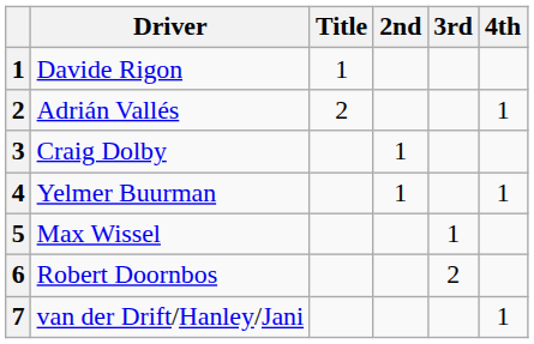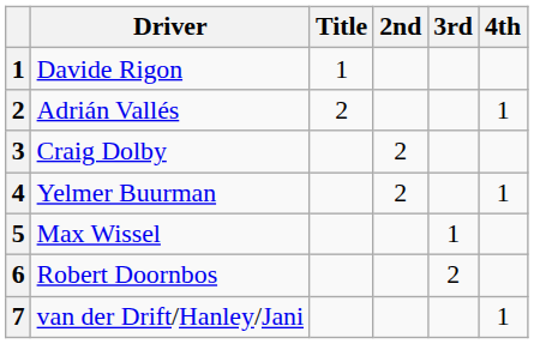 <table class="wikitable" style="float:left; margin-right:1em;">
 <tr>
 <th></th>
 <th>Driver</th>
 <th>Title</th>
 <th>2nd</th>
 <th>3rd</th>
 <th>4th</th>
 </tr>
 <tr>
 <th>1</th>
 <td> <a href='#'>Davide Rigon</a></td>
 <td align=center>1</td>
 <td></td>
 <td></td>
 <td></td>
 </tr>
 <tr>
 <th>2</th>
 <td> <a href='#'>Adrián Vallés</a></td>
 <td align=center>2</td>
 <td></td>
 <td></td>
 <td align=center>1</td>
 </tr>
 <tr>
 <th>3</th>
 <td> <a href='#'>Craig Dolby</a></td>
 <td></td>
-<td align=center>1</td>
+<td align=center>2</td>
 <td></td>
 <td></td>
 </tr>
 <tr>
 <th>4</th>
 <td> <a href='#'>Yelmer Buurman</a></td>
 <td></td>
-<td align=center>1</td>
+<td align=center>2</td>
 <td></td>
 <td align=center>1</td>
 </tr>
 <tr>
 <th>5</th>
 <td> <a href='#'>Max Wissel</a></td>
 <td></td>
 <td></td>
 <td align=center>1</td>
 <td></td>
 </tr>
 <tr>
 <th>6</th>
 <td> <a href='#'>Robert Doornbos</a></td>
 <td></td>
 <td></td>
 <td align=center>2</td>
 <td></td>
 </tr>
 <tr>
 <th>7</th>
 <td><a href='#'>van der Drift</a>/<a href='#'>Hanley</a>/<a href='#'>Jani</a></td>
 <td></td>
 <td></td>
 <td></td>
 <td align=center>1</td>
 </tr>
 </table>
